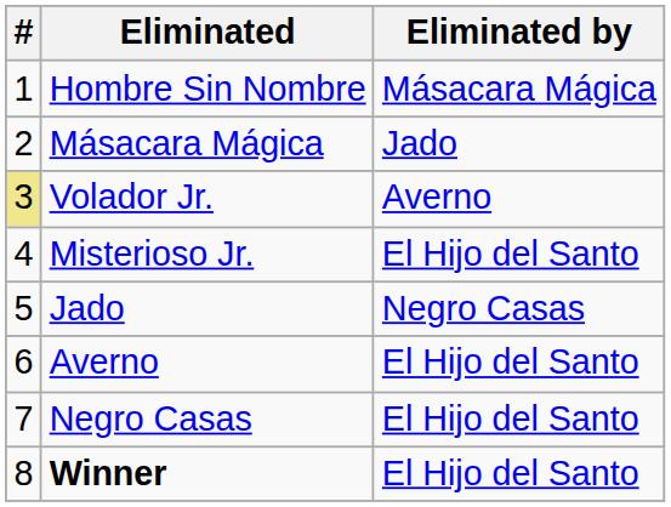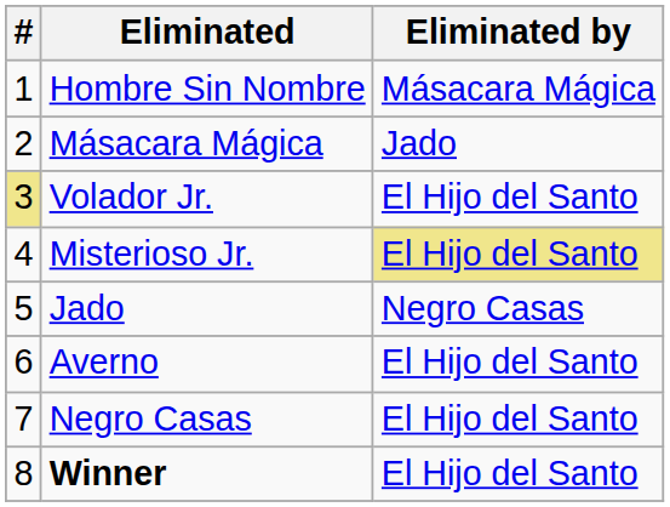 <table class="wikitable sortable">
 <tr>
 <th data-sort-type="number" scope="col">#</th>
 <th scope="col">Eliminated</th>
 <th scope="col">Eliminated by</th>
 </tr>
 <tr>
 <td>1</td>
 <td><a href='#'>Hombre Sin Nombre</a></td>
 <td><a href='#'>Másacara Mágica</a></td>
 </tr>
 <tr>
 <td>2</td>
 <td><a href='#'>Másacara Mágica</a></td>
 <td><a href='#'>Jado</a></td>
 </tr>
 <tr>
 <td style="background: khaki;">3</td>
 <td><a href='#'>Volador Jr.</a></td>
-<td><a href='#'>Averno</a></td>
+<td><a href='#'>El Hijo del Santo</a></td>
 </tr>
 <tr>
 <td>4</td>
 <td><a href='#'>Misterioso Jr.</a></td>
-<td><a href='#'>El Hijo del Santo</a></td>
+<td style="background: khaki;"><a href='#'>El Hijo del Santo</a></td>
 </tr>
 <tr>
 <td>5</td>
 <td><a href='#'>Jado</a></td>
 <td><a href='#'>Negro Casas</a></td>
 </tr>
 <tr>
 <td>6</td>
 <td><a href='#'>Averno</a></td>
 <td><a href='#'>El Hijo del Santo</a></td>
 </tr>
 <tr>
 <td>7</td>
 <td><a href='#'>Negro Casas</a></td>
 <td><a href='#'>El Hijo del Santo</a></td>
 </tr>
 <tr>
 <td>8</td>
 <td><strong>Winner</strong></td>
 <td><a href='#'>El Hijo del Santo</a></td>
 </tr>
 </table>
